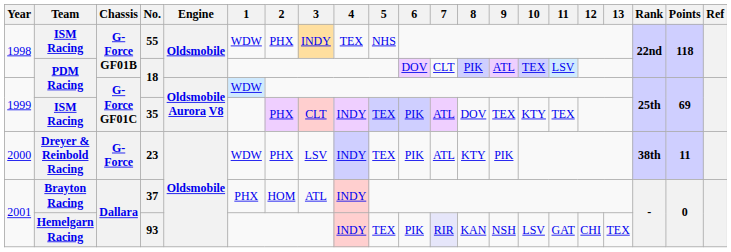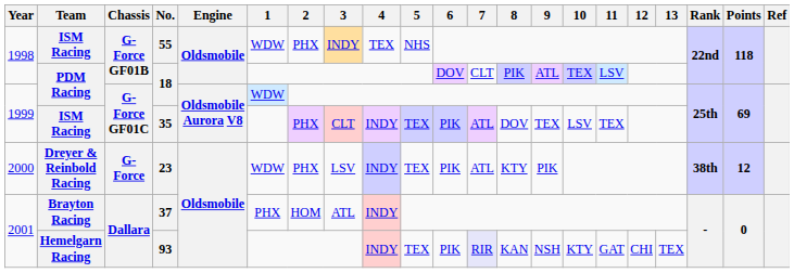 <table class="wikitable" style="text-align:center; font-size:90%">
 <tr>
 <th>Year</th>
 <th>Team</th>
 <th>Chassis</th>
 <th>No.</th>
 <th>Engine</th>
 <th>1</th>
 <th>2</th>
 <th>3</th>
 <th>4</th>
 <th>5</th>
 <th>6</th>
 <th>7</th>
 <th>8</th>
 <th>9</th>
 <th>10</th>
 <th>11</th>
 <th>12</th>
 <th>13</th>
 <th>Rank</th>
 <th>Points</th>
 <th>Ref</th>
 </tr>
 <tr>
 <td rowspan=2><a href='#'>1998</a></td>
 <th rowspan=1><a href='#'>ISM Racing</a></th>
 <th rowspan=2><a href='#'>G-Force</a> GF01B</th>
 <th>55</th>
 <th rowspan=2><a href='#'>Oldsmobile</a></th>
 <td><a href='#'>WDW</a></td>
 <td><a href='#'>PHX</a></td>
 <td style="background:#FFDF9F;"><a href='#'>INDY</a><br></td>
 <td><a href='#'>TEX</a></td>
 <td><a href='#'>NHS</a></td>
 <td colspan=8></td>
 <th rowspan=2 style="background:#CFCFFF;">22nd</th>
 <th rowspan=2 style="background:#CFCFFF;">118</th>
 <th rowspan=2></th>
 </tr>
 <tr>
 <th rowspan=2><a href='#'>PDM Racing</a></th>
 <th rowspan=2>18</th>
 <td colspan=5></td>
 <td style="background:#EFCFFF;"><a href='#'>DOV</a><br></td>
 <td><a href='#'>CLT</a></td>
 <td style="background:#CFCFFF;"><a href='#'>PIK</a><br></td>
 <td style="background:#EFCFFF;"><a href='#'>ATL</a><br></td>
 <td style="background:#CFCFFF;"><a href='#'>TEX</a><br></td>
 <td style="background:#CFEAFF;"><a href='#'>LSV</a><br></td>
 <td colspan=2></td>
 </tr>
 <tr>
 <td rowspan=2><a href='#'>1999</a></td>
 <th rowspan=2><a href='#'>G-Force</a> GF01C</th>
 <th rowspan=2><a href='#'>Oldsmobile</a> <a href='#'>Aurora</a> <a href='#'>V8</a></th>
 <td style="background:#CFEAFF;"><a href='#'>WDW</a><br></td>
 <td colspan=12></td>
 <th rowspan=2 style="background:#CFCFFF;">25th</th>
 <th rowspan=2 style="background:#CFCFFF;">69</th>
 <th rowspan=2></th>
 </tr>
 <tr>
 <th rowspan=1><a href='#'>ISM Racing</a></th>
 <th>35</th>
 <td colspan=1></td>
 <td style="background:#EFCFFF;"><a href='#'>PHX</a><br></td>
 <td style="background:#FFCFCF;"><a href='#'>CLT</a><br></td>
 <td style="background:#EFCFFF;"><a href='#'>INDY</a><br></td>
 <td style="background:#CFCFFF;"><a href='#'>TEX</a><br></td>
 <td style="background:#CFCFFF;"><a href='#'>PIK</a><br></td>
 <td style="background:#EFCFFF;"><a href='#'>ATL</a><br></td>
 <td><a href='#'>DOV</a></td>
 <td><a href='#'>TEX</a></td>
-<td><a href='#'>KTY</a></td>
+<td><a href='#'>LSV</a></td>
 <td><a href='#'>TEX</a></td>
 <td colspan=2></td>
 </tr>
 <tr>
 <td rowspan=1><a href='#'>2000</a></td>
 <th><a href='#'>Dreyer & Reinbold Racing</a></th>
 <th><a href='#'>G-Force</a></th>
 <th>23</th>
 <th rowspan=3><a href='#'>Oldsmobile</a></th>
 <td><a href='#'>WDW</a></td>
 <td><a href='#'>PHX</a></td>
 <td><a href='#'>LSV</a></td>
 <td style="background:#CFCFFF;"><a href='#'>INDY</a><br></td>
 <td><a href='#'>TEX</a></td>
 <td><a href='#'>PIK</a></td>
 <td><a href='#'>ATL</a></td>
 <td><a href='#'>KTY</a></td>
 <td><a href='#'>PIK</a></td>
 <td colspan=4></td>
 <th rowspan=1 style="background:#CFCFFF;">38th</th>
-<th rowspan=1 style="background:#CFCFFF;">11</th>
+<th rowspan=1 style="background:#CFCFFF;">12</th>
 <th></th>
 </tr>
 <tr>
 <td rowspan=2><a href='#'>2001</a></td>
 <th><a href='#'>Brayton Racing</a></th>
 <th rowspan=2><a href='#'>Dallara</a></th>
 <th>37</th>
 <td><a href='#'>PHX</a></td>
 <td><a href='#'>HOM</a></td>
 <td><a href='#'>ATL</a></td>
 <td style="background:#FFCFCF;"><a href='#'>INDY</a><br></td>
 <td colspan=9></td>
 <th rowspan=2>-</th>
 <th rowspan=2>0</th>
 <th rowspan=2></th>
 </tr>
 <tr>
 <th><a href='#'>Hemelgarn Racing</a></th>
 <th>93</th>
 <td colspan=3></td>
 <td style="background:#FFCFCF;"><a href='#'>INDY</a><br></td>
 <td><a href='#'>TEX</a></td>
 <td><a href='#'>PIK</a></td>
 <td style="background: lavender;"><a href='#'>RIR</a></td>
 <td><a href='#'>KAN</a></td>
 <td><a href='#'>NSH</a></td>
-<td><a href='#'>LSV</a></td>
+<td><a href='#'>KTY</a></td>
 <td><a href='#'>GAT</a></td>
 <td><a href='#'>CHI</a></td>
 <td><a href='#'>TEX</a></td>
 </tr>
 </table>
